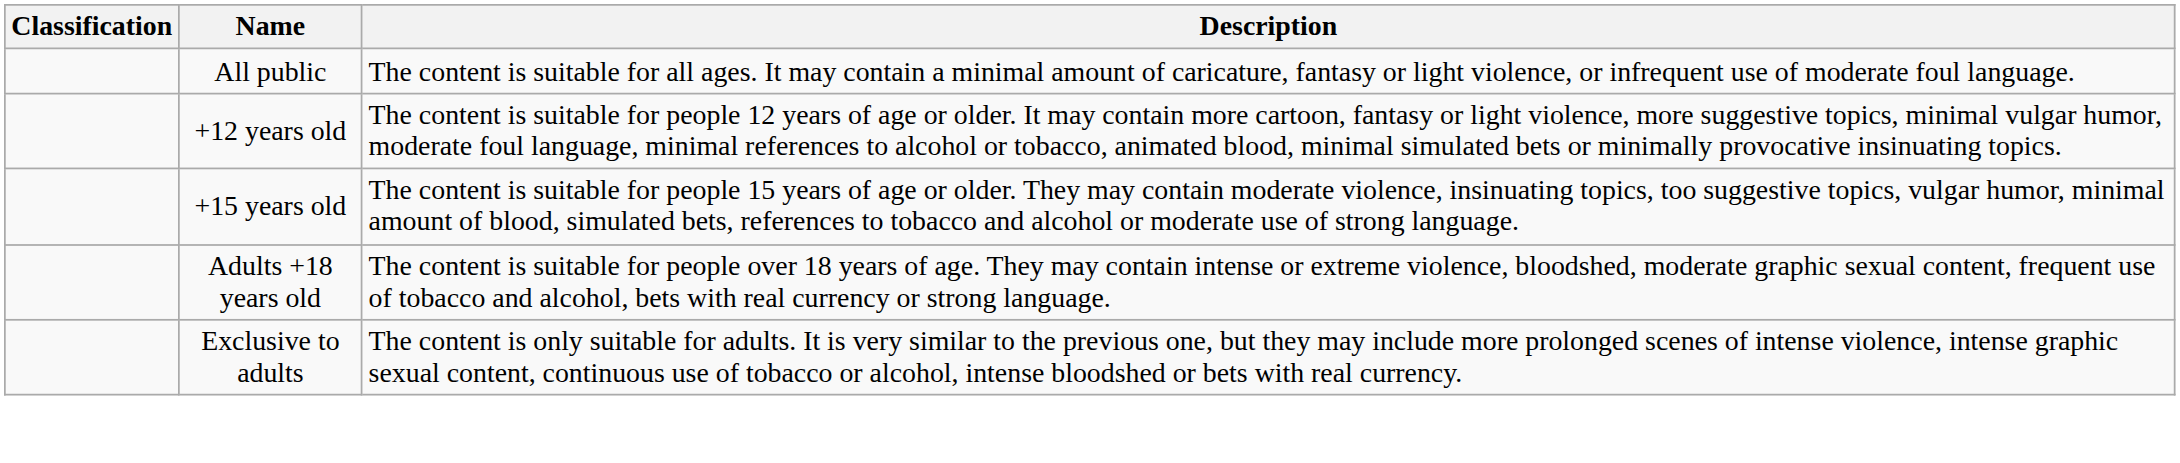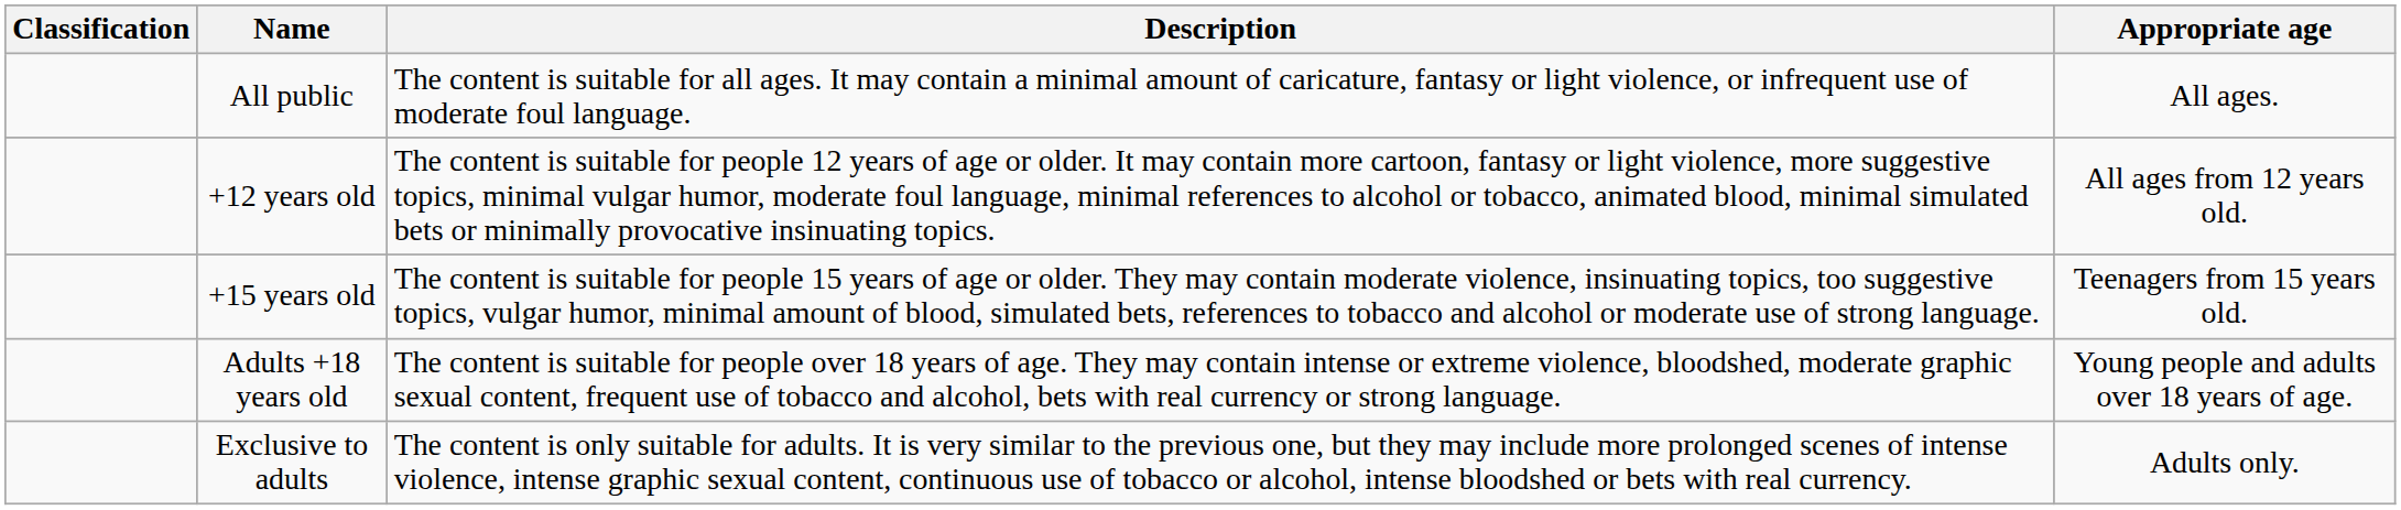 <table class="wikitable" style="text-align:center">
 <tr>
 <th>Classification</th>
 <th>Name</th>
 <th>Description</th>
+<th>Appropriate age</th>
 </tr>
 <tr>
 <td style="font-size:300%"></td>
 <td>All public</td>
 <td style="text-align:left">The content is suitable for all ages. It may contain a minimal amount of caricature, fantasy or light violence, or infrequent use of moderate foul language.</td>
+<td>All ages.</td>
 </tr>
 <tr>
 <td style="font-size:300%"></td>
 <td>+12 years old</td>
 <td style="text-align:left">The content is suitable for people 12 years of age or older. It may contain more cartoon, fantasy or light violence, more suggestive topics, minimal vulgar humor, moderate foul language, minimal references to alcohol or tobacco, animated blood, minimal simulated bets or minimally provocative insinuating topics.</td>
+<td>All ages from 12 years old.</td>
 </tr>
 <tr>
 <td style="font-size:300%"></td>
 <td>+15 years old</td>
 <td style="text-align:left">The content is suitable for people 15 years of age or older. They may contain moderate violence, insinuating topics, too suggestive topics, vulgar humor, minimal amount of blood, simulated bets, references to tobacco and alcohol or moderate use of strong language.</td>
+<td>Teenagers from 15 years old.</td>
 </tr>
 <tr>
 <td style="font-size:300%"></td>
 <td>Adults +18 years old</td>
 <td style="text-align:left">The content is suitable for people over 18 years of age. They may contain intense or extreme violence, bloodshed, moderate graphic sexual content, frequent use of tobacco and alcohol, bets with real currency or strong language.</td>
+<td>Young people and adults over 18 years of age.</td>
 </tr>
 <tr>
 <td style="font-size:300%"></td>
 <td>Exclusive to adults</td>
 <td style="text-align:left">The content is only suitable for adults. It is very similar to the previous one, but they may include more prolonged scenes of intense violence, intense graphic sexual content, continuous use of tobacco or alcohol, intense bloodshed or bets with real currency.</td>
+<td>Adults only.</td>
 </tr>
 </table>
